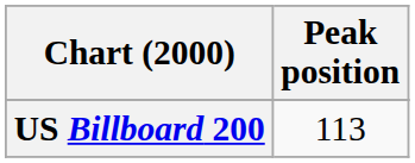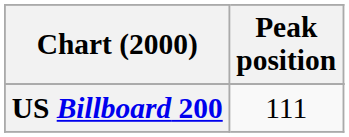 <table class="wikitable sortable plainrowheaders" style="text-align:center">
 <tr>
 <th scope="col">Chart (2000)</th>
 <th scope="col">Peak<br>position</th>
 </tr>
 <tr>
 </tr>
 <tr>
 </tr>
 <tr>
 </tr>
 <tr>
 </tr>
 <tr>
 </tr>
 <tr>
 </tr>
 <tr>
 </tr>
 <tr>
 </tr>
 <tr>
 </tr>
 <tr>
 </tr>
 <tr>
 </tr>
 <tr>
 </tr>
 <tr>
 </tr>
 <tr>
 </tr>
 <tr>
 </tr>
 <tr>
 <th scope="row">US <a href='#'><em>Billboard</em> 200</a></th>
-<td>113</td>
+<td>111</td>
 </tr>
 </table>
